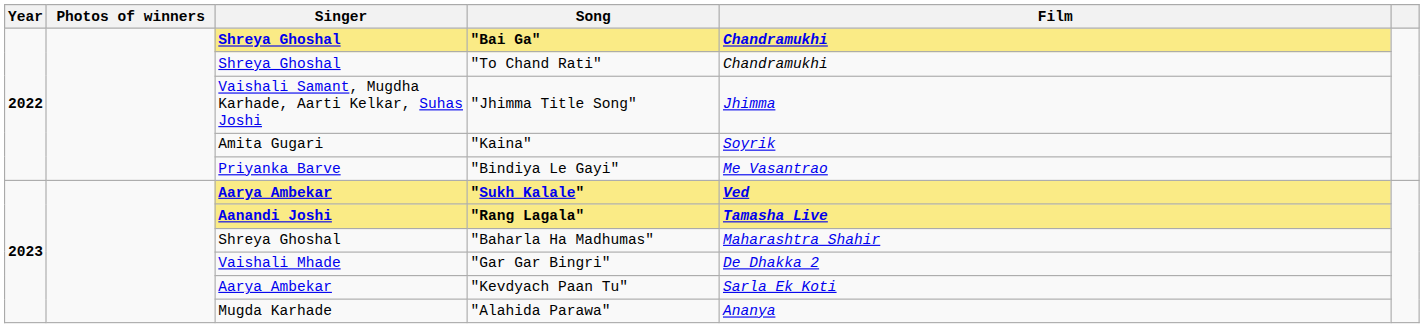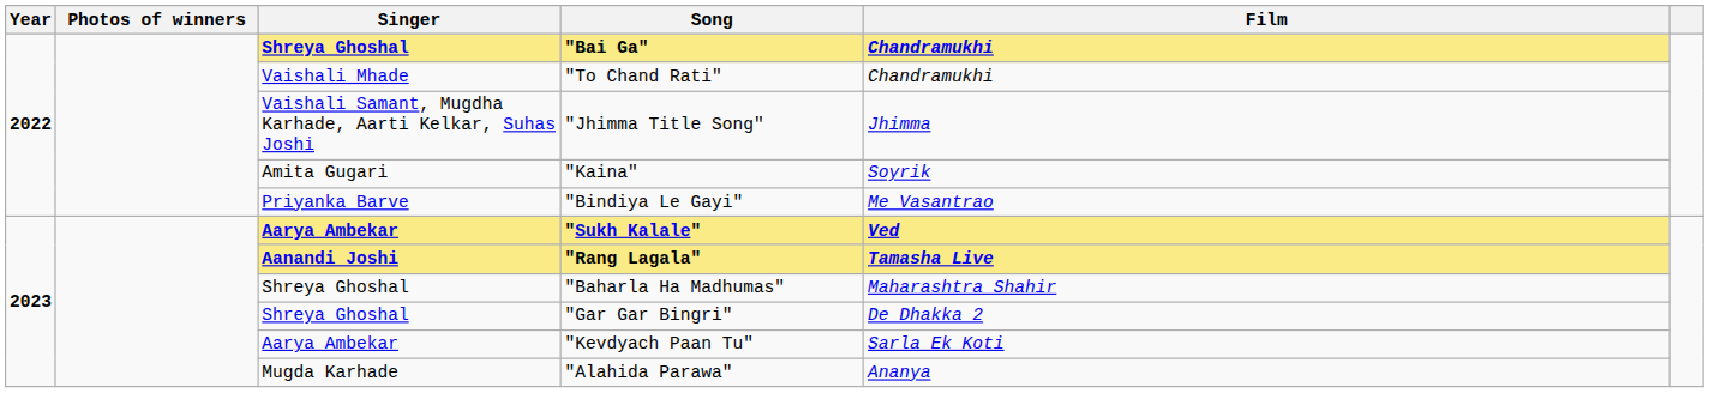 <table class="wikitable" style="width:100%">
 <tr bgcolor="#bebebe">
 <th width="2%">Year</th>
 <th width="12%">Photos of winners</th>
 <th width="18%">Singer</th>
 <th width="18%">Song</th>
 <th width="48%">Film</th>
 <th width="2%"></th>
 </tr>
 <tr>
 <td rowspan="5"><strong>2022</strong></td>
 <td rowspan="5"></td>
 <td style="background:#FAEB86"><strong><a href='#'>Shreya Ghoshal</a></strong></td>
 <td style="background:#FAEB86"><strong>"Bai Ga"</strong></td>
 <td style="background:#FAEB86"><strong><em><a href='#'>Chandramukhi</a></em></strong></td>
 <td rowspan="5"></td>
 </tr>
 <tr>
-<td><a href='#'>Shreya Ghoshal</a></td>
+<td><a href='#'>Vaishali Mhade</a></td>
 <td>"To Chand Rati"</td>
 <td><em>Chandramukhi</em></td>
 </tr>
 <tr>
 <td><a href='#'>Vaishali Samant</a>, Mugdha Karhade, Aarti Kelkar, <a href='#'>Suhas Joshi</a></td>
 <td>"Jhimma Title Song"</td>
 <td><em><a href='#'>Jhimma</a></em></td>
 </tr>
 <tr>
 <td>Amita Gugari</td>
 <td>"Kaina"</td>
 <td><em><a href='#'>Soyrik</a></em></td>
 </tr>
 <tr>
 <td><a href='#'>Priyanka Barve</a></td>
 <td>"Bindiya Le Gayi"</td>
 <td><em><a href='#'>Me Vasantrao</a></em></td>
 </tr>
 <tr>
 <td rowspan="6"><strong>2023</strong></td>
 <td rowspan="6"></td>
 <td style="background:#FAEB86"><strong><a href='#'>Aarya Ambekar</a></strong></td>
 <td style="background:#FAEB86"><strong>"<a href='#'>Sukh Kalale</a>"</strong></td>
 <td style="background:#FAEB86"><strong><em><a href='#'>Ved</a></em></strong></td>
 <td rowspan="6"></td>
 </tr>
 <tr>
 <td style="background:#FAEB86"><strong><a href='#'>Aanandi Joshi</a></strong></td>
 <td style="background:#FAEB86"><strong>"Rang Lagala"</strong></td>
 <td style="background:#FAEB86"><strong><em><a href='#'>Tamasha Live</a></em></strong></td>
 </tr>
 <tr>
 <td>Shreya Ghoshal</td>
 <td>"Baharla Ha Madhumas"</td>
 <td><em><a href='#'>Maharashtra Shahir</a></em></td>
 </tr>
 <tr>
-<td><a href='#'>Vaishali Mhade</a></td>
+<td><a href='#'>Shreya Ghoshal</a></td>
 <td>"Gar Gar Bingri"</td>
 <td><em><a href='#'>De Dhakka 2</a></em></td>
 </tr>
 <tr>
 <td><a href='#'>Aarya Ambekar</a></td>
 <td>"Kevdyach Paan Tu"</td>
 <td><em><a href='#'>Sarla Ek Koti</a></em></td>
 </tr>
 <tr>
 <td>Mugda Karhade</td>
 <td>"Alahida Parawa"</td>
 <td><em><a href='#'>Ananya</a></em></td>
 </tr>
 </table>
